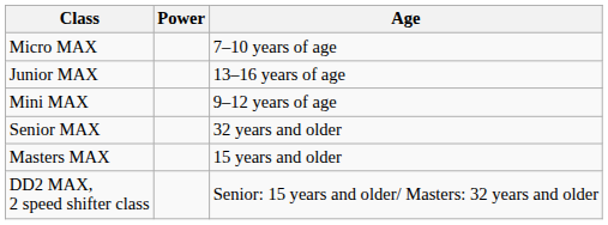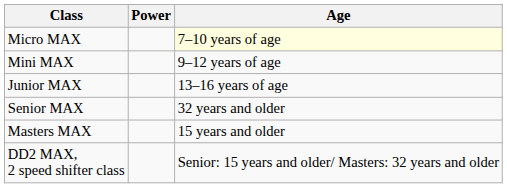 <table class="wikitable sortable">
 <tr>
 <th>Class</th>
 <th>Power</th>
 <th>Age</th>
 </tr>
 <tr>
 <td>Micro MAX</td>
 <td></td>
-<td>7–10 years of age</td>
+<td style="background: lightyellow;">7–10 years of age</td>
+</tr>
+<tr>
+<td>Mini MAX</td>
+<td></td>
+<td>9–12 years of age</td>
 </tr>
 <tr>
 <td>Junior MAX</td>
 <td></td>
 <td>13–16 years of age</td>
-</tr>
-<tr>
-<td>Mini MAX</td>
-<td></td>
-<td>9–12 years of age</td>
 </tr>
 <tr>
 <td>Senior MAX</td>
 <td></td>
 <td>32 years and older</td>
 </tr>
 <tr>
 <td>Masters MAX</td>
 <td></td>
 <td>15 years and older</td>
 </tr>
 <tr>
 <td>DD2 MAX, <br>2 speed shifter class</td>
 <td></td>
 <td>Senior: 15 years and older/  Masters: 32 years and older</td>
 </tr>
 </table>
